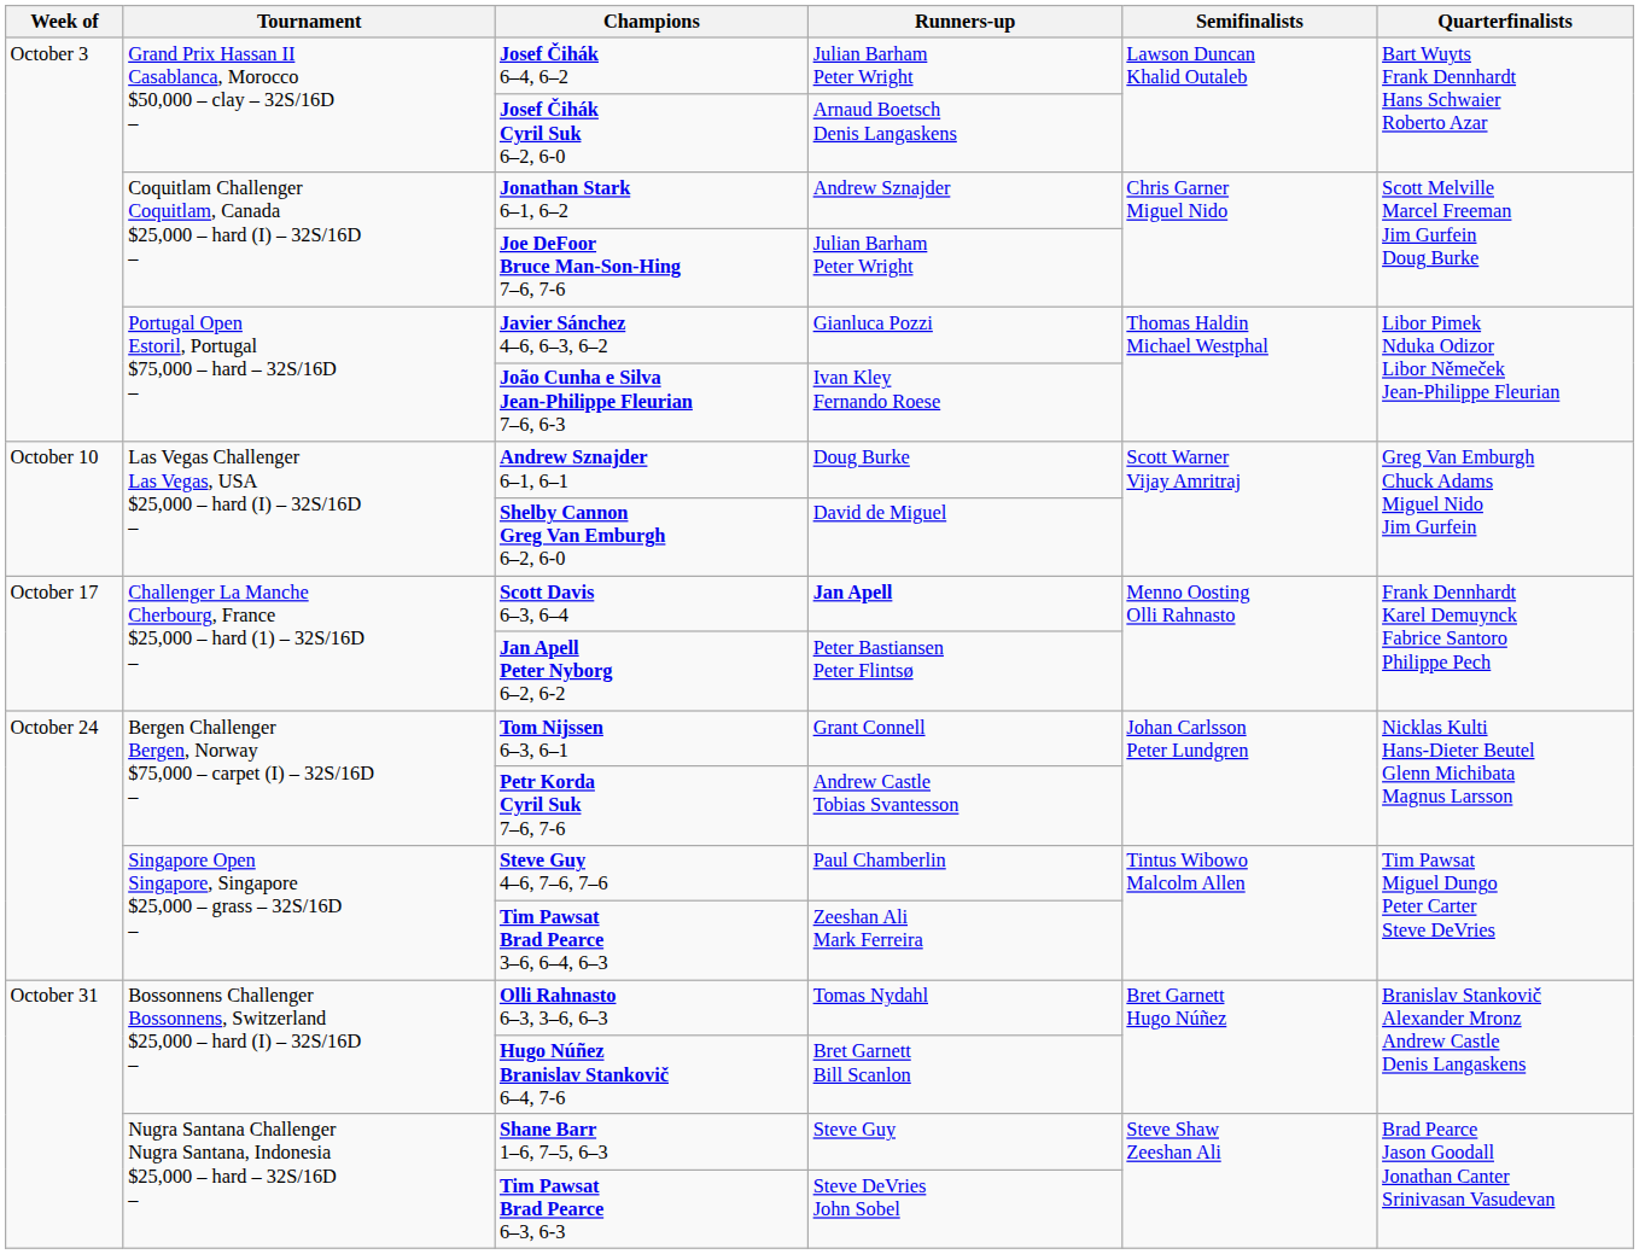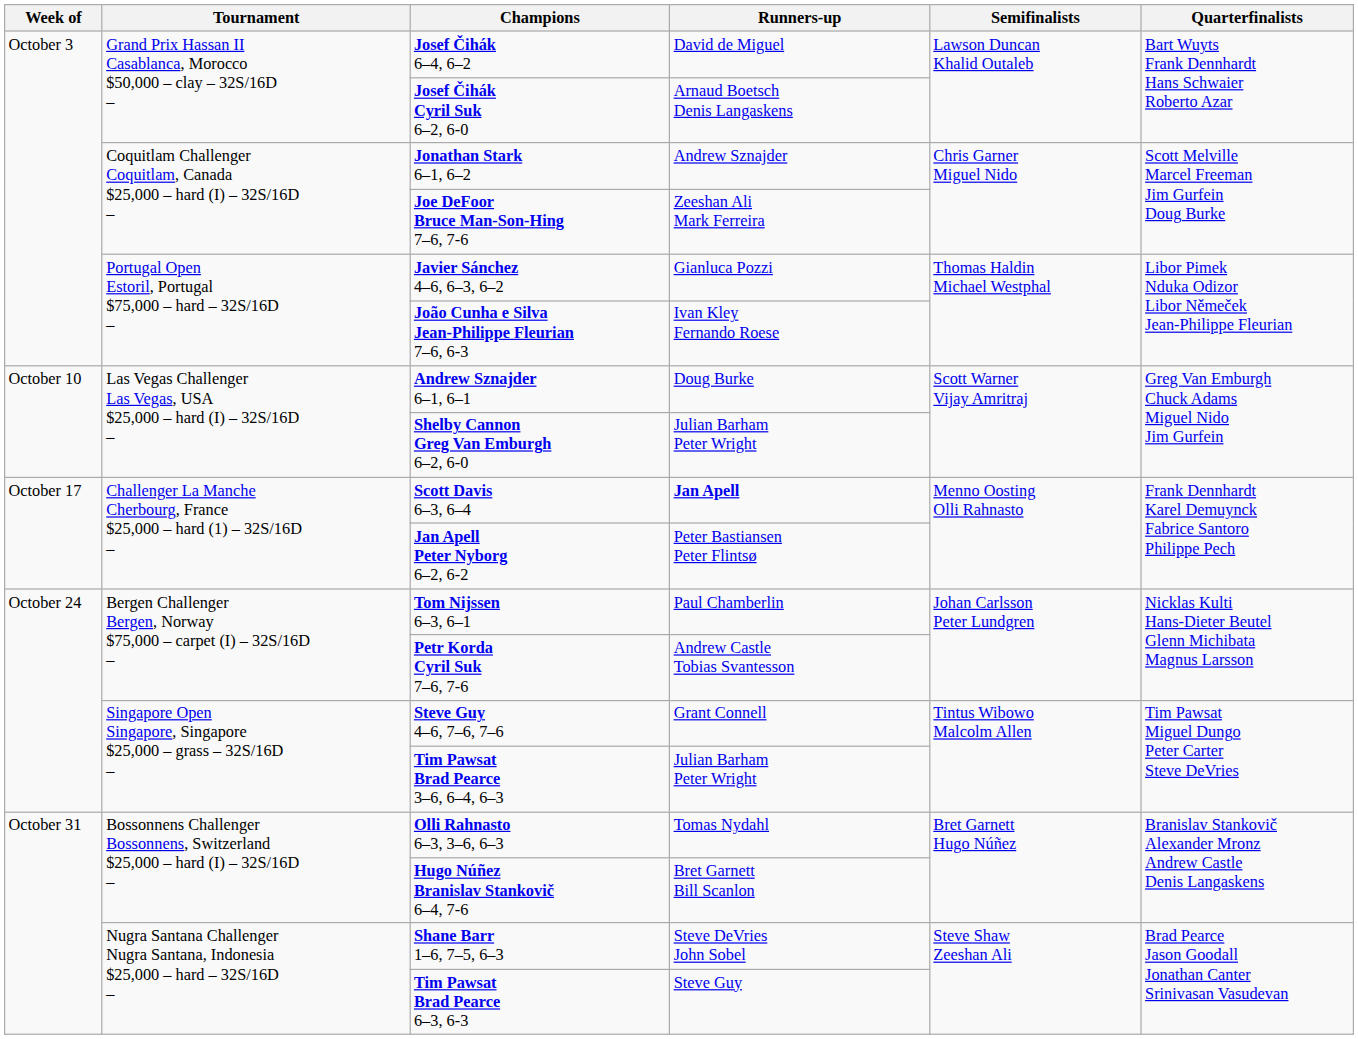 <table class="wikitable" style="font-size:85%;">
 <tr>
 <th width="75">Week of</th>
 <th width="250">Tournament</th>
 <th width="210">Champions</th>
 <th width="210">Runners-up</th>
 <th width="170">Semifinalists</th>
 <th width="170">Quarterfinalists</th>
 </tr>
 <tr valign="top">
 <td rowspan="6">October 3</td>
 <td rowspan="2"><a href='#'>Grand Prix Hassan II</a><br> <a href='#'>Casablanca</a>, Morocco<br>$50,000 – clay – 32S/16D<br>  – </td>
 <td> <strong><a href='#'>Josef Čihák</a></strong> <br>6–4, 6–2</td>
-<td> <a href='#'>Julian Barham</a> <br> <a href='#'>Peter Wright</a></td>
+<td> <a href='#'>David de Miguel</a></td>
 <td rowspan="2"> <a href='#'>Lawson Duncan</a> <br>  <a href='#'>Khalid Outaleb</a></td>
 <td rowspan="2"> <a href='#'>Bart Wuyts</a> <br>  <a href='#'>Frank Dennhardt</a> <br> <a href='#'>Hans Schwaier</a> <br>  <a href='#'>Roberto Azar</a></td>
 </tr>
 <tr valign="top">
 <td> <strong><a href='#'>Josef Čihák</a></strong> <br> <strong><a href='#'>Cyril Suk</a></strong><br> 6–2, 6-0</td>
 <td> <a href='#'>Arnaud Boetsch</a> <br> <a href='#'>Denis Langaskens</a></td>
 </tr>
 <tr valign="top">
 <td rowspan="2">Coquitlam Challenger<br> <a href='#'>Coquitlam</a>, Canada<br>$25,000 – hard (I) – 32S/16D<br>  – </td>
 <td> <strong><a href='#'>Jonathan Stark</a></strong> <br>6–1, 6–2</td>
 <td> <a href='#'>Andrew Sznajder</a></td>
 <td rowspan="2"> <a href='#'>Chris Garner</a> <br>  <a href='#'>Miguel Nido</a></td>
 <td rowspan="2"> <a href='#'>Scott Melville</a> <br>  <a href='#'>Marcel Freeman</a> <br> <a href='#'>Jim Gurfein</a> <br>  <a href='#'>Doug Burke</a></td>
 </tr>
 <tr valign="top">
 <td> <strong><a href='#'>Joe DeFoor</a></strong> <br> <strong><a href='#'>Bruce Man-Son-Hing</a></strong><br> 7–6, 7-6</td>
-<td> <a href='#'>Julian Barham</a> <br> <a href='#'>Peter Wright</a></td>
+<td> <a href='#'>Zeeshan Ali</a> <br>  <a href='#'>Mark Ferreira</a></td>
 </tr>
 <tr valign="top">
 <td rowspan="2"><a href='#'>Portugal Open</a><br> <a href='#'>Estoril</a>, Portugal<br>$75,000 – hard – 32S/16D<br>  – </td>
 <td> <strong><a href='#'>Javier Sánchez</a></strong> <br>4–6, 6–3, 6–2</td>
 <td> <a href='#'>Gianluca Pozzi</a></td>
 <td rowspan="2"> <a href='#'>Thomas Haldin</a> <br>  <a href='#'>Michael Westphal</a></td>
 <td rowspan="2"> <a href='#'>Libor Pimek</a> <br>  <a href='#'>Nduka Odizor</a> <br> <a href='#'>Libor Němeček</a> <br>  <a href='#'>Jean-Philippe Fleurian</a></td>
 </tr>
 <tr valign="top">
 <td> <strong><a href='#'>João Cunha e Silva</a></strong> <br> <strong><a href='#'>Jean-Philippe Fleurian</a></strong><br> 7–6, 6-3</td>
 <td> <a href='#'>Ivan Kley</a> <br> <a href='#'>Fernando Roese</a></td>
 </tr>
 <tr valign="top">
 <td rowspan="2">October 10</td>
 <td rowspan="2">Las Vegas Challenger<br> <a href='#'>Las Vegas</a>, USA<br>$25,000 – hard (I) – 32S/16D<br>  – </td>
 <td> <strong><a href='#'>Andrew Sznajder</a></strong> <br>6–1, 6–1</td>
 <td> <a href='#'>Doug Burke</a></td>
 <td rowspan="2"> <a href='#'>Scott Warner</a> <br>  <a href='#'>Vijay Amritraj</a></td>
 <td rowspan="2"> <a href='#'>Greg Van Emburgh</a> <br>  <a href='#'>Chuck Adams</a> <br> <a href='#'>Miguel Nido</a> <br>  <a href='#'>Jim Gurfein</a></td>
 </tr>
 <tr valign="top">
 <td> <strong><a href='#'>Shelby Cannon</a></strong> <br> <strong><a href='#'>Greg Van Emburgh</a></strong><br> 6–2, 6-0</td>
-<td> <a href='#'>David de Miguel</a></td>
+<td> <a href='#'>Julian Barham</a> <br> <a href='#'>Peter Wright</a></td>
 </tr>
 <tr valign="top">
 <td rowspan="2">October 17</td>
 <td rowspan="2"><a href='#'>Challenger La Manche</a><br> <a href='#'>Cherbourg</a>, France<br>$25,000 – hard (1) – 32S/16D<br>  – </td>
 <td> <strong><a href='#'>Scott Davis</a></strong> <br>6–3, 6–4</td>
 <td><strong> <a href='#'>Jan Apell</a></strong></td>
 <td rowspan="2"> <a href='#'>Menno Oosting</a> <br>  <a href='#'>Olli Rahnasto</a></td>
 <td rowspan="2"> <a href='#'>Frank Dennhardt</a> <br> <a href='#'>Karel Demuynck</a> <br> <a href='#'>Fabrice Santoro</a> <br>  <a href='#'>Philippe Pech</a></td>
 </tr>
 <tr valign="top">
 <td> <strong><a href='#'>Jan Apell</a></strong> <br> <strong><a href='#'>Peter Nyborg</a></strong><br> 6–2, 6-2</td>
 <td> <a href='#'>Peter Bastiansen</a> <br>  <a href='#'>Peter Flintsø</a></td>
 </tr>
 <tr valign="top">
 <td rowspan="4">October 24</td>
 <td rowspan="2">Bergen Challenger<br> <a href='#'>Bergen</a>, Norway<br>$75,000 – carpet (I) – 32S/16D<br>  – </td>
 <td> <strong><a href='#'>Tom Nijssen</a></strong> <br>6–3, 6–1</td>
-<td> <a href='#'>Grant Connell</a></td>
+<td> <a href='#'>Paul Chamberlin</a></td>
 <td rowspan="2"> <a href='#'>Johan Carlsson</a> <br>  <a href='#'>Peter Lundgren</a></td>
 <td rowspan="2"> <a href='#'>Nicklas Kulti</a> <br> <a href='#'>Hans-Dieter Beutel</a> <br> <a href='#'>Glenn Michibata</a> <br>  <a href='#'>Magnus Larsson</a></td>
 </tr>
 <tr valign="top">
 <td> <strong><a href='#'>Petr Korda</a></strong> <br> <strong><a href='#'>Cyril Suk</a></strong><br> 7–6, 7-6</td>
 <td> <a href='#'>Andrew Castle</a> <br>  <a href='#'>Tobias Svantesson</a></td>
 </tr>
 <tr valign="top">
 <td rowspan="2"><a href='#'>Singapore Open</a><br> <a href='#'>Singapore</a>, Singapore<br>$25,000 – grass – 32S/16D<br>  – </td>
 <td> <strong><a href='#'>Steve Guy</a></strong> <br>4–6, 7–6, 7–6</td>
-<td> <a href='#'>Paul Chamberlin</a></td>
+<td> <a href='#'>Grant Connell</a></td>
 <td rowspan="2"> <a href='#'>Tintus Wibowo</a> <br>  <a href='#'>Malcolm Allen</a></td>
 <td rowspan="2"> <a href='#'>Tim Pawsat</a> <br> <a href='#'>Miguel Dungo</a> <br> <a href='#'>Peter Carter</a> <br>  <a href='#'>Steve DeVries</a></td>
 </tr>
 <tr valign="top">
 <td> <strong><a href='#'>Tim Pawsat</a></strong> <br> <strong><a href='#'>Brad Pearce</a></strong><br> 3–6, 6–4, 6–3</td>
-<td> <a href='#'>Zeeshan Ali</a> <br>  <a href='#'>Mark Ferreira</a></td>
+<td> <a href='#'>Julian Barham</a> <br> <a href='#'>Peter Wright</a></td>
 </tr>
 <tr valign="top">
 <td rowspan="4">October 31</td>
 <td rowspan="2">Bossonnens Challenger<br> <a href='#'>Bossonnens</a>, Switzerland<br>$25,000 – hard (I) – 32S/16D<br>  – </td>
 <td> <strong><a href='#'>Olli Rahnasto</a></strong> <br>6–3, 3–6, 6–3</td>
 <td> <a href='#'>Tomas Nydahl</a></td>
 <td rowspan="2"> <a href='#'>Bret Garnett</a> <br>  <a href='#'>Hugo Núñez</a></td>
 <td rowspan="2"> <a href='#'>Branislav Stankovič</a> <br> <a href='#'>Alexander Mronz</a> <br> <a href='#'>Andrew Castle</a> <br>  <a href='#'>Denis Langaskens</a></td>
 </tr>
 <tr valign="top">
 <td> <strong><a href='#'>Hugo Núñez</a></strong> <br> <strong><a href='#'>Branislav Stankovič</a></strong><br> 6–4, 7-6</td>
 <td> <a href='#'>Bret Garnett</a> <br>  <a href='#'>Bill Scanlon</a></td>
 </tr>
 <tr valign="top">
 <td rowspan="2">Nugra Santana Challenger<br> Nugra Santana, Indonesia<br>$25,000 – hard – 32S/16D<br>  – </td>
 <td> <strong><a href='#'>Shane Barr</a></strong> <br>1–6, 7–5, 6–3</td>
-<td> <a href='#'>Steve Guy</a></td>
+<td> <a href='#'>Steve DeVries</a> <br>  <a href='#'>John Sobel</a></td>
 <td rowspan="2"> <a href='#'>Steve Shaw</a> <br>  <a href='#'>Zeeshan Ali</a></td>
 <td rowspan="2"> <a href='#'>Brad Pearce</a> <br> <a href='#'>Jason Goodall</a> <br> <a href='#'>Jonathan Canter</a> <br>  <a href='#'>Srinivasan Vasudevan</a></td>
 </tr>
 <tr valign="top">
 <td> <strong><a href='#'>Tim Pawsat</a></strong> <br> <strong><a href='#'>Brad Pearce</a></strong><br> 6–3, 6-3</td>
-<td> <a href='#'>Steve DeVries</a> <br>  <a href='#'>John Sobel</a></td>
+<td> <a href='#'>Steve Guy</a></td>
 </tr>
 </table>
